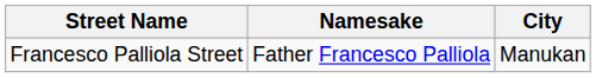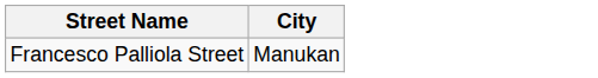 <table class="wikitable sortable">
 <tr>
 <th>Street Name</th>
-<th>Namesake</th>
 <th>City</th>
 </tr>
 <tr>
 <td>Francesco Palliola Street</td>
-<td>Father <a href='#'>Francesco Palliola</a></td>
 <td>Manukan</td>
 </tr>
 </table>
